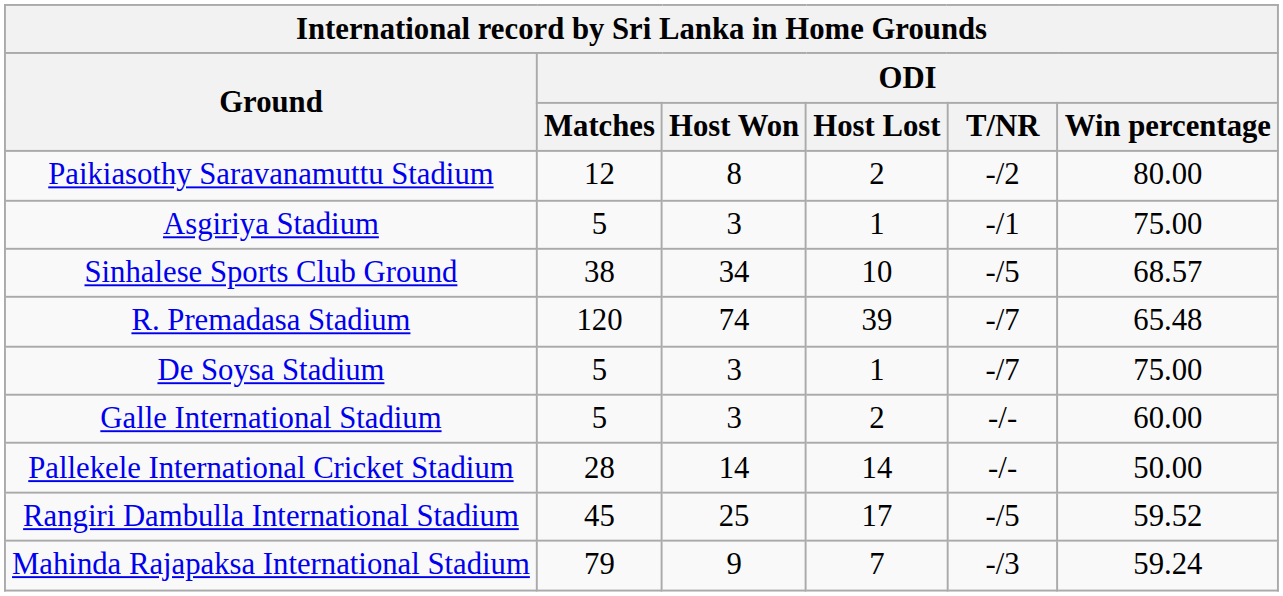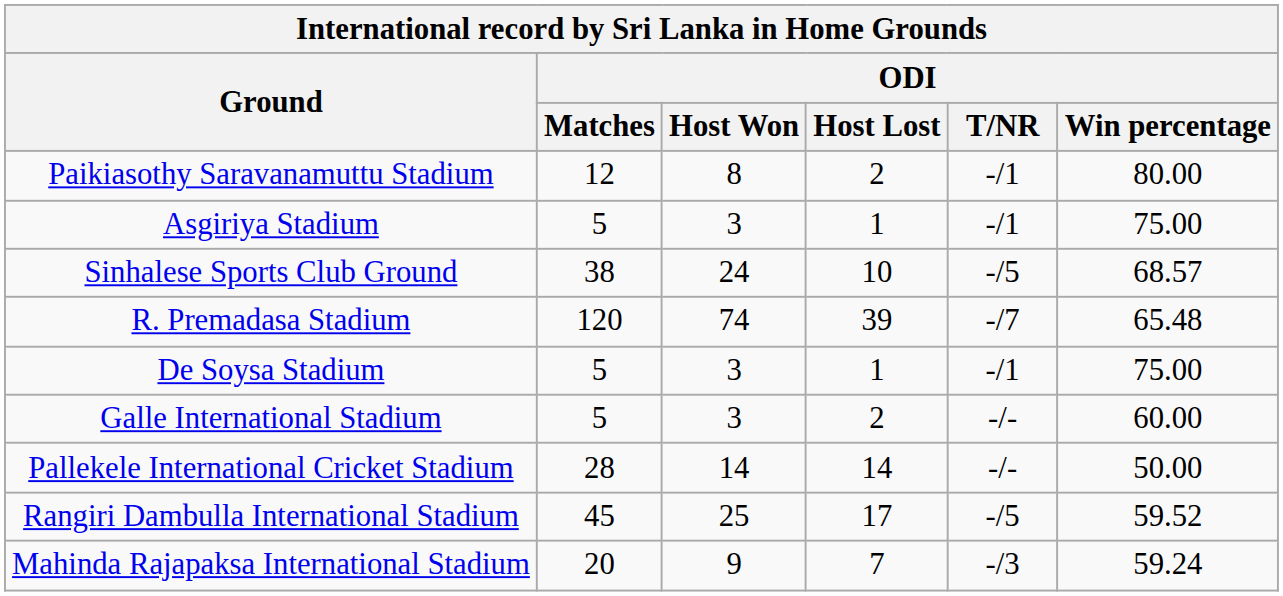 <table class="wikitable sortable" style="text-align:center; white-space:nowrap">
 <tr>
 <th colspan=10>International record by Sri Lanka in Home Grounds</th>
 </tr>
 <tr>
 <th rowspan=2>Ground</th>
 <th colspan=5 class="unsortable">ODI</th>
 </tr>
 <tr>
 <th width=50 class="unsortable">Matches</th>
 <th width=50 class="unsortable">Host Won</th>
 <th width=50 class="unsortable">Host Lost</th>
 <th width=50 class="unsortable">T/NR</th>
 <th width=50 class="unsortable">Win percentage</th>
 </tr>
 <tr>
 <td><a href='#'>Paikiasothy Saravanamuttu Stadium</a></td>
 <td>12</td>
 <td>8</td>
 <td>2</td>
-<td>-/2</td>
+<td>-/1</td>
 <td>80.00</td>
 </tr>
 <tr>
 <td><a href='#'>Asgiriya Stadium</a></td>
 <td>5</td>
 <td>3</td>
 <td>1</td>
 <td>-/1</td>
 <td>75.00</td>
 </tr>
 <tr>
 <td><a href='#'>Sinhalese Sports Club Ground</a></td>
 <td>38</td>
-<td>34</td>
+<td>24</td>
 <td>10</td>
 <td>-/5</td>
 <td>68.57</td>
 </tr>
 <tr>
 <td><a href='#'>R. Premadasa Stadium</a></td>
 <td>120</td>
 <td>74</td>
 <td>39</td>
 <td>-/7</td>
 <td>65.48</td>
 </tr>
 <tr>
 <td><a href='#'>De Soysa Stadium</a></td>
 <td>5</td>
 <td>3</td>
 <td>1</td>
-<td>-/7</td>
+<td>-/1</td>
 <td>75.00</td>
 </tr>
 <tr>
 <td><a href='#'>Galle International Stadium</a></td>
 <td>5</td>
 <td>3</td>
 <td>2</td>
 <td>-/-</td>
 <td>60.00</td>
 </tr>
 <tr>
 <td><a href='#'>Pallekele International Cricket Stadium</a></td>
 <td>28</td>
 <td>14</td>
 <td>14</td>
 <td>-/-</td>
 <td>50.00</td>
 </tr>
 <tr>
 <td><a href='#'>Rangiri Dambulla International Stadium</a></td>
 <td>45</td>
 <td>25</td>
 <td>17</td>
 <td>-/5</td>
 <td>59.52</td>
 </tr>
 <tr>
 <td><a href='#'>Mahinda Rajapaksa International Stadium</a></td>
-<td>79</td>
+<td>20</td>
 <td>9</td>
 <td>7</td>
 <td>-/3</td>
 <td>59.24</td>
 </tr>
 </table>
